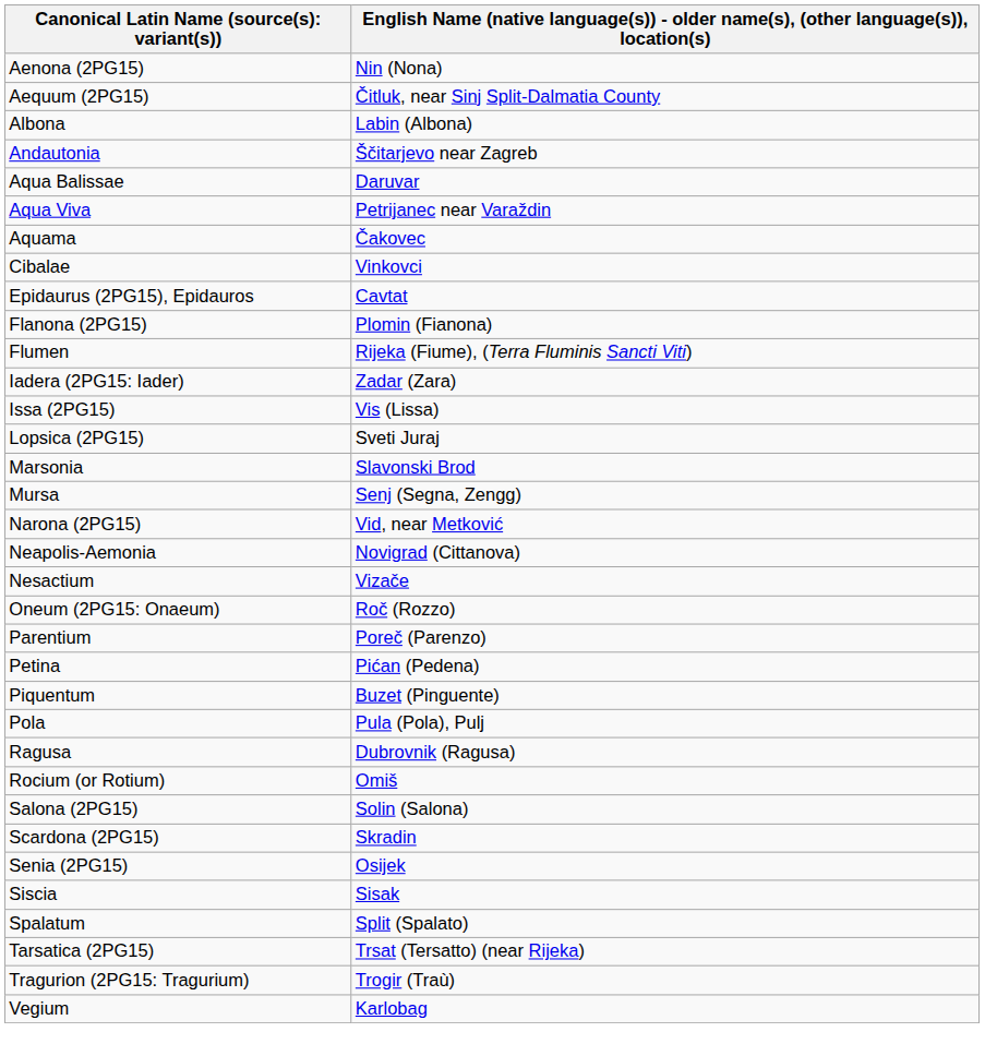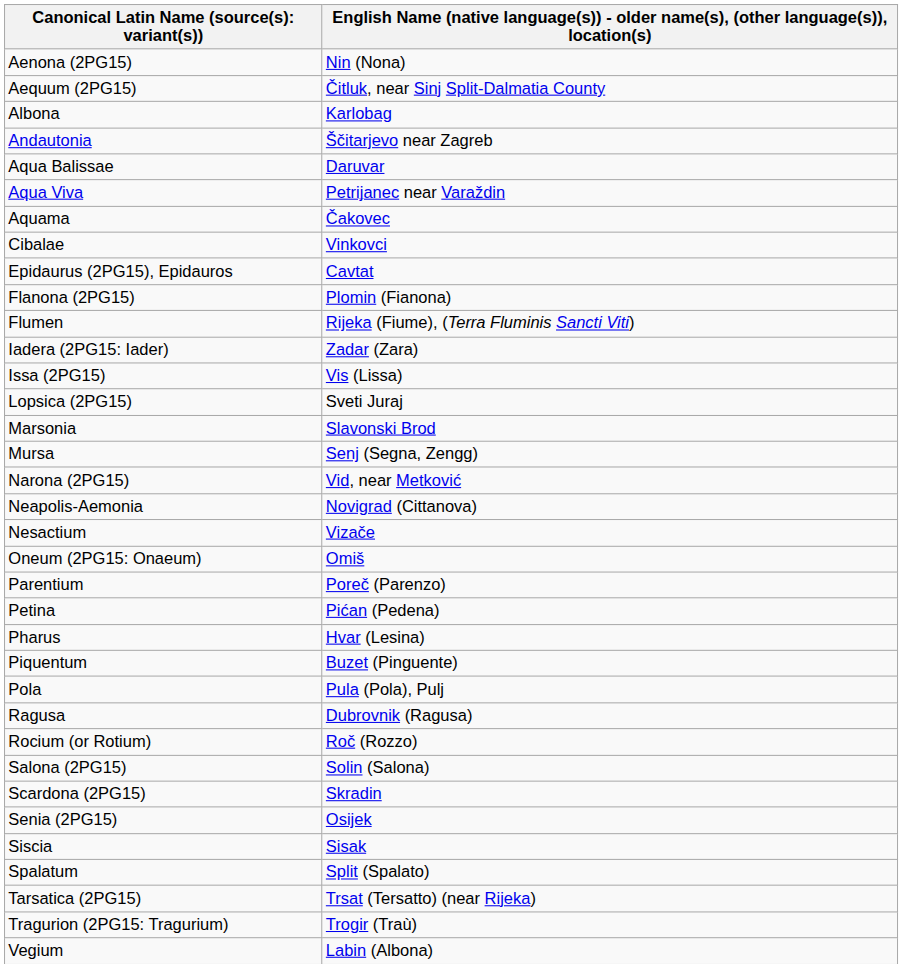 <table class="wikitable">
 <tr>
 <th>Canonical Latin Name (source(s): variant(s))</th>
 <th>English Name (native language(s)) - older name(s), (other language(s)), location(s)</th>
 </tr>
 <tr>
 <td>Aenona (2PG15)</td>
 <td><a href='#'>Nin</a> (Nona)</td>
 </tr>
 <tr>
 <td>Aequum (2PG15)</td>
 <td><a href='#'>Čitluk</a>, near <a href='#'>Sinj</a> <a href='#'>Split-Dalmatia County</a></td>
 </tr>
 <tr>
 <td>Albona</td>
-<td><a href='#'>Labin</a> (Albona)</td>
+<td><a href='#'>Karlobag</a></td>
 </tr>
 <tr>
 <td><a href='#'>Andautonia</a></td>
 <td><a href='#'>Ščitarjevo</a> near Zagreb</td>
 </tr>
 <tr>
 <td>Aqua Balissae</td>
 <td><a href='#'>Daruvar</a></td>
 </tr>
 <tr>
 <td><a href='#'>Aqua Viva</a></td>
 <td><a href='#'>Petrijanec</a> near <a href='#'>Varaždin</a></td>
 </tr>
 <tr>
 <td>Aquama</td>
 <td><a href='#'>Čakovec</a></td>
 </tr>
 <tr>
 <td>Cibalae</td>
 <td><a href='#'>Vinkovci</a></td>
 </tr>
 <tr>
 <td>Epidaurus (2PG15), Epidauros</td>
 <td><a href='#'>Cavtat</a></td>
 </tr>
 <tr>
 <td>Flanona (2PG15)</td>
 <td><a href='#'>Plomin</a> (Fianona)</td>
 </tr>
 <tr>
 <td>Flumen</td>
 <td><a href='#'>Rijeka</a> (Fiume), (<em>Terra Fluminis <a href='#'>Sancti Viti</a></em>)</td>
 </tr>
 <tr>
 <td>Iadera (2PG15: Iader)</td>
 <td><a href='#'>Zadar</a> (Zara)</td>
 </tr>
 <tr>
 <td>Issa (2PG15)</td>
 <td><a href='#'>Vis</a> (Lissa)</td>
 </tr>
 <tr>
 <td>Lopsica (2PG15)</td>
 <td>Sveti Juraj</td>
 </tr>
 <tr>
 <td>Marsonia</td>
 <td><a href='#'>Slavonski Brod</a></td>
 </tr>
 <tr>
 <td>Mursa</td>
 <td><a href='#'>Senj</a> (Segna, Zengg)</td>
 </tr>
 <tr>
 <td>Narona (2PG15)</td>
 <td><a href='#'>Vid</a>, near <a href='#'>Metković</a></td>
 </tr>
 <tr>
 <td>Neapolis-Aemonia</td>
 <td><a href='#'>Novigrad</a> (Cittanova)</td>
 </tr>
 <tr>
 <td>Nesactium</td>
 <td><a href='#'>Vizače</a></td>
 </tr>
 <tr>
 <td>Oneum (2PG15: Onaeum)</td>
-<td><a href='#'>Roč</a> (Rozzo)</td>
+<td><a href='#'>Omiš</a></td>
 </tr>
 <tr>
 <td>Parentium</td>
 <td><a href='#'>Poreč</a> (Parenzo)</td>
 </tr>
 <tr>
 <td>Petina</td>
 <td><a href='#'>Pićan</a> (Pedena)</td>
+</tr>
+<tr>
+<td>Pharus</td>
+<td><a href='#'>Hvar</a> (Lesina)</td>
 </tr>
 <tr>
 <td>Piquentum</td>
 <td><a href='#'>Buzet</a> (Pinguente)</td>
 </tr>
 <tr>
 <td>Pola</td>
 <td><a href='#'>Pula</a> (Pola), Pulj</td>
 </tr>
 <tr>
 <td>Ragusa</td>
 <td><a href='#'>Dubrovnik</a> (Ragusa)</td>
 </tr>
 <tr>
 <td>Rocium (or Rotium)</td>
-<td><a href='#'>Omiš</a></td>
+<td><a href='#'>Roč</a> (Rozzo)</td>
 </tr>
 <tr>
 <td>Salona (2PG15)</td>
 <td><a href='#'>Solin</a> (Salona)</td>
 </tr>
 <tr>
 <td>Scardona (2PG15)</td>
 <td><a href='#'>Skradin</a></td>
 </tr>
 <tr>
 <td>Senia (2PG15)</td>
 <td><a href='#'>Osijek</a></td>
 </tr>
 <tr>
 <td>Siscia</td>
 <td><a href='#'>Sisak</a></td>
 </tr>
 <tr>
 <td>Spalatum</td>
 <td><a href='#'>Split</a> (Spalato)</td>
 </tr>
 <tr>
 <td>Tarsatica (2PG15)</td>
 <td><a href='#'>Trsat</a> (Tersatto) (near <a href='#'>Rijeka</a>)</td>
 </tr>
 <tr>
 <td>Tragurion (2PG15: Tragurium)</td>
 <td><a href='#'>Trogir</a> (Traù)</td>
 </tr>
 <tr>
 <td>Vegium</td>
-<td><a href='#'>Karlobag</a></td>
+<td><a href='#'>Labin</a> (Albona)</td>
 </tr>
 </table>
